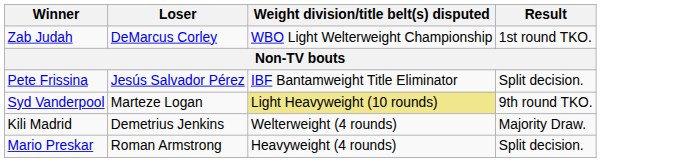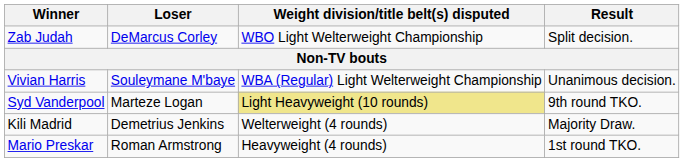 <table class=wikitable>
 <tr>
 <th>Winner</th>
 <th>Loser</th>
 <th>Weight division/title belt(s) disputed</th>
 <th>Result</th>
 </tr>
 <tr>
 <td> <a href='#'>Zab Judah</a></td>
 <td> <a href='#'>DeMarcus Corley</a></td>
 <td><a href='#'>WBO</a> Light Welterweight Championship</td>
-<td>1st round TKO.</td>
+<td>Split decision.</td>
 </tr>
 <tr>
 <th colspan=4>Non-TV bouts</th>
 </tr>
 <tr>
-<td> <a href='#'>Pete Frissina</a></td>
-<td> <a href='#'>Jesús Salvador Pérez</a></td>
-<td><a href='#'>IBF</a> Bantamweight Title Eliminator</td>
-<td>Split decision.</td>
+<td> <a href='#'>Vivian Harris</a></td>
+<td> <a href='#'>Souleymane M'baye</a></td>
+<td><a href='#'>WBA (Regular)</a> Light Welterweight Championship</td>
+<td>Unanimous decision.</td>
 </tr>
 <tr>
 <td> <a href='#'>Syd Vanderpool</a></td>
 <td> Marteze Logan</td>
 <td style="background: khaki;">Light Heavyweight (10 rounds)</td>
 <td>9th round TKO.</td>
 </tr>
 <tr>
 <td> Kili Madrid</td>
 <td> Demetrius Jenkins</td>
 <td>Welterweight (4 rounds)</td>
 <td>Majority Draw.</td>
 </tr>
 <tr>
 <td> <a href='#'>Mario Preskar</a></td>
 <td> Roman Armstrong</td>
 <td>Heavyweight (4 rounds)</td>
-<td>Split decision.</td>
+<td>1st round TKO.</td>
 </tr>
 </table>
